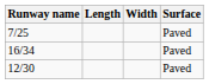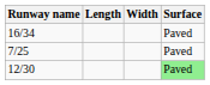 <table class="wikitable">
 <tr>
 <th>Runway name</th>
 <th>Length</th>
 <th>Width</th>
 <th>Surface</th>
 </tr>
 <tr>
-<td>7/25</td>
+<td>16/34</td>
 <td></td>
 <td></td>
 <td>Paved</td>
 </tr>
 <tr>
-<td>16/34</td>
+<td>7/25</td>
 <td></td>
 <td></td>
 <td>Paved</td>
 </tr>
 <tr>
 <td>12/30</td>
 <td></td>
 <td></td>
-<td>Paved</td>
+<td style="background: lightgreen;">Paved</td>
 </tr>
 </table>
